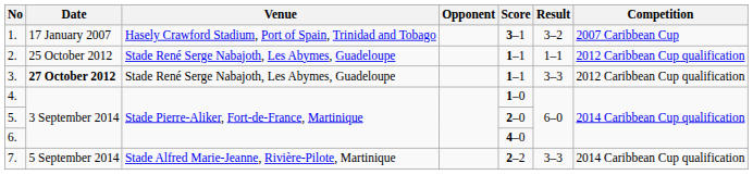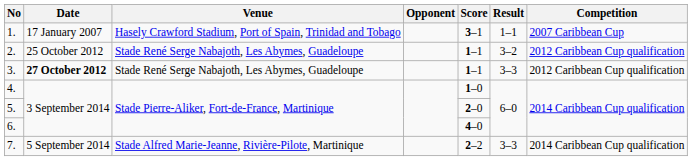 <table class="wikitable" style="font-size:85%;">
 <tr>
 <th>No</th>
 <th>Date</th>
 <th>Venue</th>
 <th>Opponent</th>
 <th>Score</th>
 <th>Result</th>
 <th>Competition</th>
 </tr>
 <tr>
 <td>1.</td>
 <td>17 January 2007</td>
 <td><a href='#'>Hasely Crawford Stadium</a>, <a href='#'>Port of Spain</a>, <a href='#'>Trinidad and Tobago</a></td>
 <td></td>
 <td align=center><strong>3</strong>–1</td>
-<td align=center>3–2</td>
+<td align=center>1–1</td>
 <td><a href='#'>2007 Caribbean Cup</a></td>
 </tr>
 <tr>
 <td>2.</td>
 <td>25 October 2012</td>
 <td><a href='#'>Stade René Serge Nabajoth</a>, <a href='#'>Les Abymes</a>, <a href='#'>Guadeloupe</a></td>
 <td></td>
 <td align=center><strong>1</strong>–1</td>
-<td align=center>1–1</td>
+<td align=center>3–2</td>
 <td><a href='#'>2012 Caribbean Cup qualification</a></td>
 </tr>
 <tr>
 <td>3.</td>
 <td><strong>27 October 2012</strong></td>
 <td>Stade René Serge Nabajoth, Les Abymes, Guadeloupe</td>
 <td></td>
 <td align=center><strong>1</strong>–1</td>
 <td align=center>3–3</td>
 <td>2012 Caribbean Cup qualification</td>
 </tr>
 <tr>
 <td>4.</td>
 <td rowspan="3">3 September 2014</td>
 <td rowspan="3"><a href='#'>Stade Pierre-Aliker</a>, <a href='#'>Fort-de-France</a>, <a href='#'>Martinique</a></td>
 <td rowspan="3"></td>
 <td align=center><strong>1</strong>–0</td>
 <td rowspan="3" style="text-align:center">6–0</td>
 <td rowspan="3"><a href='#'>2014 Caribbean Cup qualification</a></td>
 </tr>
 <tr>
 <td>5.</td>
 <td align=center><strong>2</strong>–0</td>
 </tr>
 <tr>
 <td>6.</td>
 <td align=center><strong>4</strong>–0</td>
 </tr>
 <tr>
 <td>7.</td>
 <td>5 September 2014</td>
 <td><a href='#'>Stade Alfred Marie-Jeanne</a>, <a href='#'>Rivière-Pilote</a>, Martinique</td>
 <td></td>
 <td align=center><strong>2</strong>–2</td>
 <td align=center>3–3</td>
 <td>2014 Caribbean Cup qualification</td>
 </tr>
 </table>
